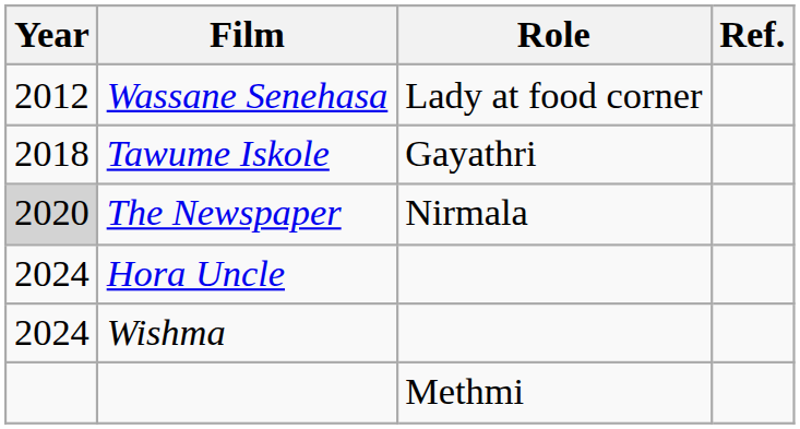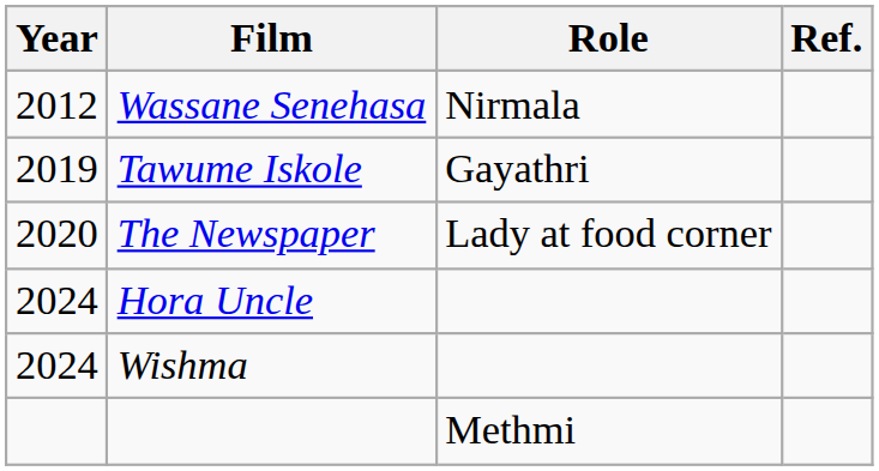 <table class="wikitable">
 <tr>
 <th>Year</th>
 <th>Film</th>
 <th>Role</th>
 <th>Ref.</th>
 </tr>
 <tr>
 <td>2012</td>
 <td><em><a href='#'>Wassane Senehasa</a></em></td>
-<td>Lady at food corner</td>
+<td>Nirmala</td>
 <td></td>
 </tr>
 <tr>
-<td>2018</td>
+<td>2019</td>
 <td><em><a href='#'>Tawume Iskole</a></em></td>
 <td>Gayathri</td>
 <td></td>
 </tr>
 <tr>
-<td style="background: lightgrey;">2020</td>
+<td>2020</td>
 <td><em><a href='#'>The Newspaper</a></em></td>
-<td>Nirmala</td>
+<td>Lady at food corner</td>
 <td></td>
 </tr>
 <tr>
 <td>2024</td>
 <td><em><a href='#'>Hora Uncle</a></em></td>
 <td></td>
 <td></td>
 </tr>
 <tr>
 <td>2024</td>
 <td><em>Wishma</em></td>
 <td></td>
 <td></td>
 </tr>
 <tr>
 <td></td>
 <td></td>
 <td>Methmi</td>
 <td></td>
 </tr>
 </table>
